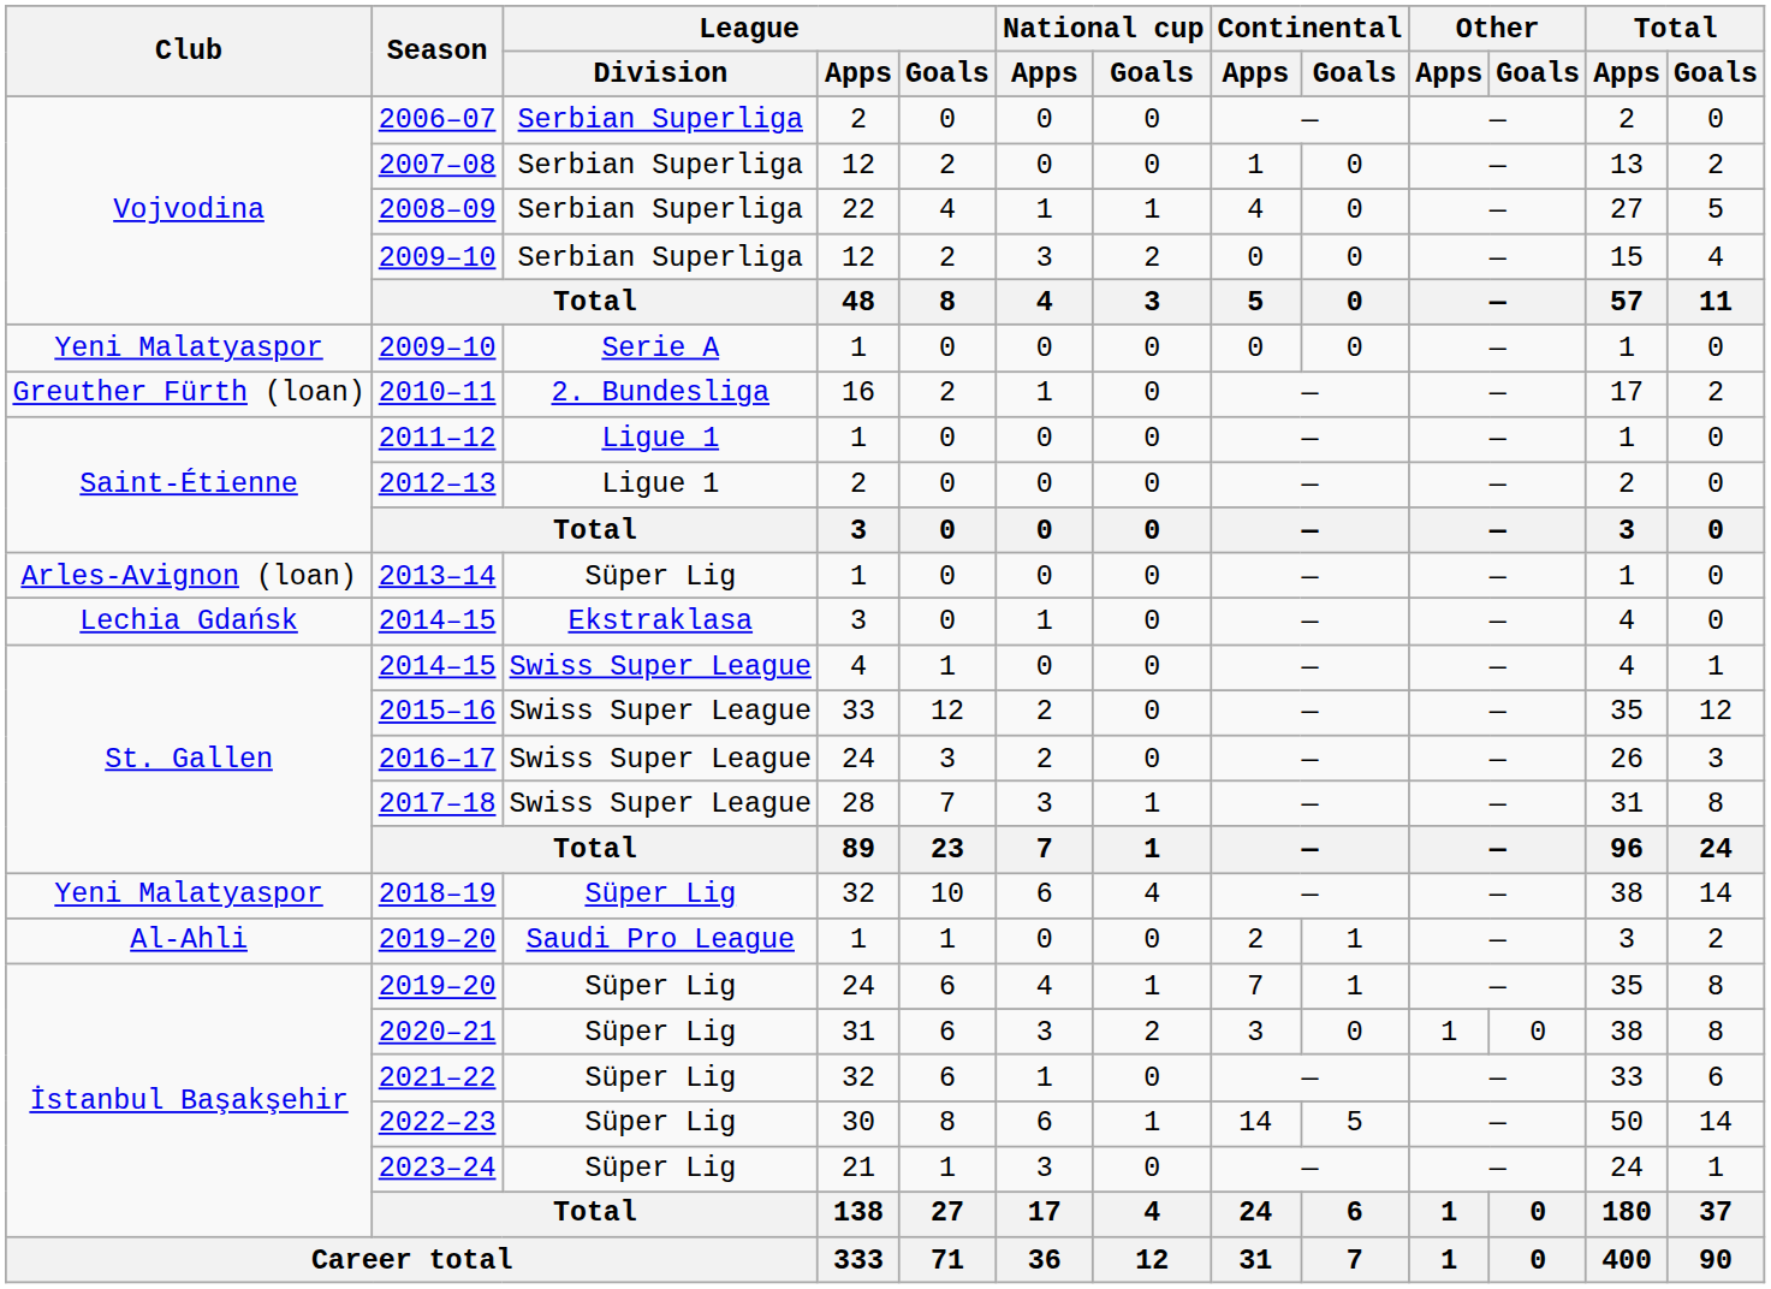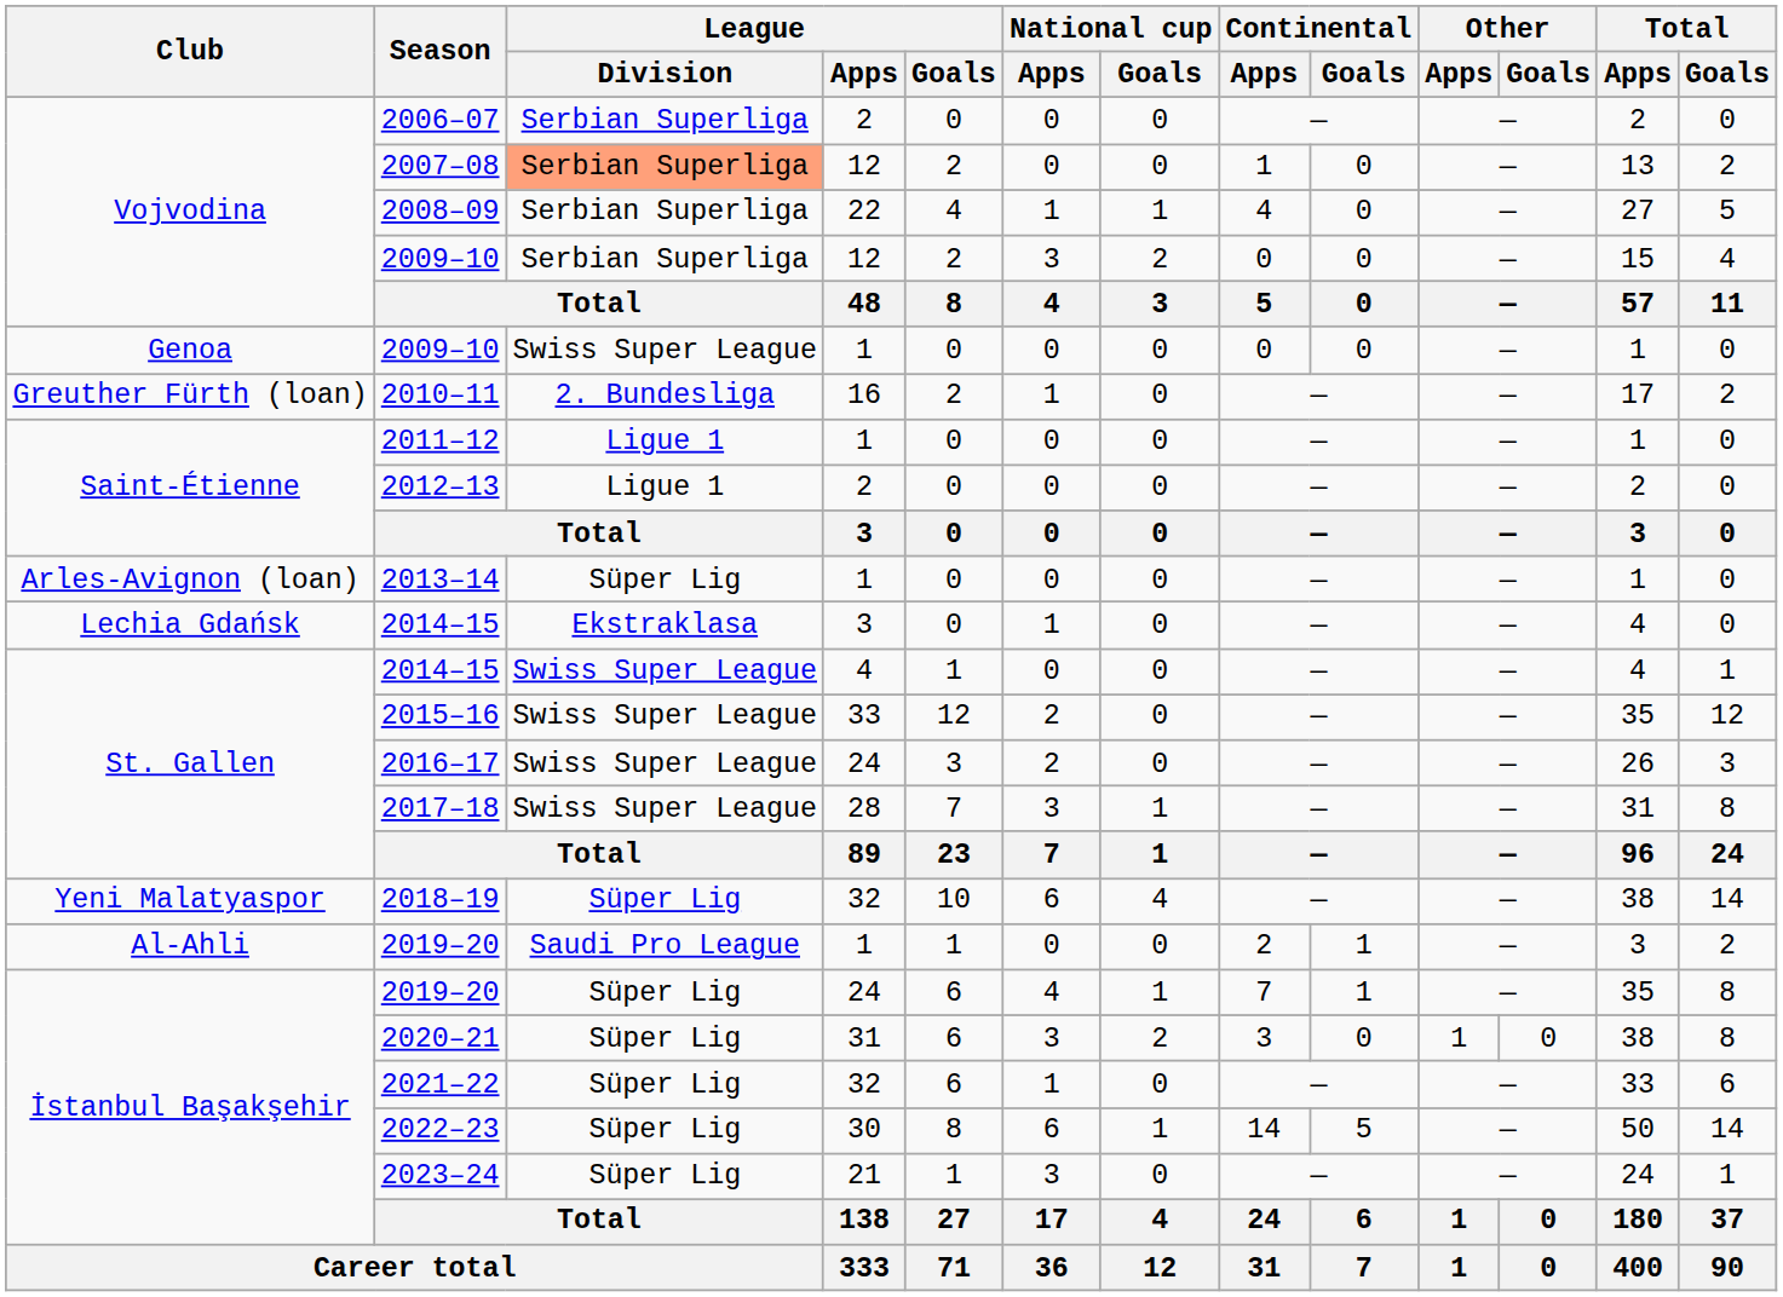 <table class="wikitable" style="text-align:center">
 <tr>
 <th rowspan="2">Club</th>
 <th rowspan="2">Season</th>
 <th colspan="3">League</th>
 <th colspan="2">National cup</th>
 <th colspan="2">Continental</th>
 <th colspan="2">Other</th>
 <th colspan="2">Total</th>
 </tr>
 <tr>
 <th>Division</th>
 <th>Apps</th>
 <th>Goals</th>
 <th>Apps</th>
 <th>Goals</th>
 <th>Apps</th>
 <th>Goals</th>
 <th>Apps</th>
 <th>Goals</th>
 <th>Apps</th>
 <th>Goals</th>
 </tr>
 <tr>
 <td rowspan="5"><a href='#'>Vojvodina</a></td>
 <td><a href='#'>2006–07</a></td>
 <td><a href='#'>Serbian Superliga</a></td>
 <td>2</td>
 <td>0</td>
 <td>0</td>
 <td>0</td>
 <td colspan="2">—</td>
 <td colspan="2">—</td>
 <td>2</td>
 <td>0</td>
 </tr>
 <tr>
 <td><a href='#'>2007–08</a></td>
-<td>Serbian Superliga</td>
+<td style="background: lightsalmon;">Serbian Superliga</td>
 <td>12</td>
 <td>2</td>
 <td>0</td>
 <td>0</td>
 <td>1</td>
 <td>0</td>
 <td colspan="2">—</td>
 <td>13</td>
 <td>2</td>
 </tr>
 <tr>
 <td><a href='#'>2008–09</a></td>
 <td>Serbian Superliga</td>
 <td>22</td>
 <td>4</td>
 <td>1</td>
 <td>1</td>
 <td>4</td>
 <td>0</td>
 <td colspan="2">—</td>
 <td>27</td>
 <td>5</td>
 </tr>
 <tr>
 <td><a href='#'>2009–10</a></td>
 <td>Serbian Superliga</td>
 <td>12</td>
 <td>2</td>
 <td>3</td>
 <td>2</td>
 <td>0</td>
 <td>0</td>
 <td colspan="2">—</td>
 <td>15</td>
 <td>4</td>
 </tr>
 <tr>
 <th colspan="2">Total</th>
 <th>48</th>
 <th>8</th>
 <th>4</th>
 <th>3</th>
 <th>5</th>
 <th>0</th>
 <th colspan="2">—</th>
 <th>57</th>
 <th>11</th>
 </tr>
 <tr>
-<td><a href='#'>Yeni Malatyaspor</a></td>
+<td><a href='#'>Genoa</a></td>
 <td><a href='#'>2009–10</a></td>
-<td><a href='#'>Serie A</a></td>
+<td>Swiss Super League</td>
 <td>1</td>
 <td>0</td>
 <td>0</td>
 <td>0</td>
 <td>0</td>
 <td>0</td>
 <td colspan="2">—</td>
 <td>1</td>
 <td>0</td>
 </tr>
 <tr>
 <td><a href='#'>Greuther Fürth</a> (loan)</td>
 <td><a href='#'>2010–11</a></td>
 <td><a href='#'>2. Bundesliga</a></td>
 <td>16</td>
 <td>2</td>
 <td>1</td>
 <td>0</td>
 <td colspan="2">—</td>
 <td colspan="2">—</td>
 <td>17</td>
 <td>2</td>
 </tr>
 <tr>
 <td rowspan="3"><a href='#'>Saint-Étienne</a></td>
 <td><a href='#'>2011–12</a></td>
 <td><a href='#'>Ligue 1</a></td>
 <td>1</td>
 <td>0</td>
 <td>0</td>
 <td>0</td>
 <td colspan="2">—</td>
 <td colspan="2">—</td>
 <td>1</td>
 <td>0</td>
 </tr>
 <tr>
 <td><a href='#'>2012–13</a></td>
 <td>Ligue 1</td>
 <td>2</td>
 <td>0</td>
 <td>0</td>
 <td>0</td>
 <td colspan="2">—</td>
 <td colspan="2">—</td>
 <td>2</td>
 <td>0</td>
 </tr>
 <tr>
 <th colspan="2">Total</th>
 <th>3</th>
 <th>0</th>
 <th>0</th>
 <th>0</th>
 <th colspan="2">—</th>
 <th colspan="2">—</th>
 <th>3</th>
 <th>0</th>
 </tr>
 <tr>
 <td><a href='#'>Arles-Avignon</a> (loan)</td>
 <td><a href='#'>2013–14</a></td>
 <td>Süper Lig</td>
 <td>1</td>
 <td>0</td>
 <td>0</td>
 <td>0</td>
 <td colspan="2">—</td>
 <td colspan="2">—</td>
 <td>1</td>
 <td>0</td>
 </tr>
 <tr>
 <td><a href='#'>Lechia Gdańsk</a></td>
 <td><a href='#'>2014–15</a></td>
 <td><a href='#'>Ekstraklasa</a></td>
 <td>3</td>
 <td>0</td>
 <td>1</td>
 <td>0</td>
 <td colspan="2">—</td>
 <td colspan="2">—</td>
 <td>4</td>
 <td>0</td>
 </tr>
 <tr>
 <td rowspan="5"><a href='#'>St. Gallen</a></td>
 <td><a href='#'>2014–15</a></td>
 <td><a href='#'>Swiss Super League</a></td>
 <td>4</td>
 <td>1</td>
 <td>0</td>
 <td>0</td>
 <td colspan="2">—</td>
 <td colspan="2">—</td>
 <td>4</td>
 <td>1</td>
 </tr>
 <tr>
 <td><a href='#'>2015–16</a></td>
 <td>Swiss Super League</td>
 <td>33</td>
 <td>12</td>
 <td>2</td>
 <td>0</td>
 <td colspan="2">—</td>
 <td colspan="2">—</td>
 <td>35</td>
 <td>12</td>
 </tr>
 <tr>
 <td><a href='#'>2016–17</a></td>
 <td>Swiss Super League</td>
 <td>24</td>
 <td>3</td>
 <td>2</td>
 <td>0</td>
 <td colspan="2">—</td>
 <td colspan="2">—</td>
 <td>26</td>
 <td>3</td>
 </tr>
 <tr>
 <td><a href='#'>2017–18</a></td>
 <td>Swiss Super League</td>
 <td>28</td>
 <td>7</td>
 <td>3</td>
 <td>1</td>
 <td colspan="2">—</td>
 <td colspan="2">—</td>
 <td>31</td>
 <td>8</td>
 </tr>
 <tr>
 <th colspan="2">Total</th>
 <th>89</th>
 <th>23</th>
 <th>7</th>
 <th>1</th>
 <th colspan="2">—</th>
 <th colspan="2">—</th>
 <th>96</th>
 <th>24</th>
 </tr>
 <tr>
 <td><a href='#'>Yeni Malatyaspor</a></td>
 <td><a href='#'>2018–19</a></td>
 <td><a href='#'>Süper Lig</a></td>
 <td>32</td>
 <td>10</td>
 <td>6</td>
 <td>4</td>
 <td colspan="2">—</td>
 <td colspan="2">—</td>
 <td>38</td>
 <td>14</td>
 </tr>
 <tr>
 <td><a href='#'>Al-Ahli</a></td>
 <td><a href='#'>2019–20</a></td>
 <td><a href='#'>Saudi Pro League</a></td>
 <td>1</td>
 <td>1</td>
 <td>0</td>
 <td>0</td>
 <td>2</td>
 <td>1</td>
 <td colspan="2">—</td>
 <td>3</td>
 <td>2</td>
 </tr>
 <tr>
 <td rowspan="6"><a href='#'>İstanbul Başakşehir</a></td>
 <td><a href='#'>2019–20</a></td>
 <td>Süper Lig</td>
 <td>24</td>
 <td>6</td>
 <td>4</td>
 <td>1</td>
 <td>7</td>
 <td>1</td>
 <td colspan="2">—</td>
 <td>35</td>
 <td>8</td>
 </tr>
 <tr>
 <td><a href='#'>2020–21</a></td>
 <td>Süper Lig</td>
 <td>31</td>
 <td>6</td>
 <td>3</td>
 <td>2</td>
 <td>3</td>
 <td>0</td>
 <td>1</td>
 <td>0</td>
 <td>38</td>
 <td>8</td>
 </tr>
 <tr>
 <td><a href='#'>2021–22</a></td>
 <td>Süper Lig</td>
 <td>32</td>
 <td>6</td>
 <td>1</td>
 <td>0</td>
 <td colspan="2">—</td>
 <td colspan="2">—</td>
 <td>33</td>
 <td>6</td>
 </tr>
 <tr>
 <td><a href='#'>2022–23</a></td>
 <td>Süper Lig</td>
 <td>30</td>
 <td>8</td>
 <td>6</td>
 <td>1</td>
 <td>14</td>
 <td>5</td>
 <td colspan="2">—</td>
 <td>50</td>
 <td>14</td>
 </tr>
 <tr>
 <td><a href='#'>2023–24</a></td>
 <td>Süper Lig</td>
 <td>21</td>
 <td>1</td>
 <td>3</td>
 <td>0</td>
 <td colspan="2">—</td>
 <td colspan="2">—</td>
 <td>24</td>
 <td>1</td>
 </tr>
 <tr>
 <th colspan="2">Total</th>
 <th>138</th>
 <th>27</th>
 <th>17</th>
 <th>4</th>
 <th>24</th>
 <th>6</th>
 <th>1</th>
 <th>0</th>
 <th>180</th>
 <th>37</th>
 </tr>
 <tr>
 <th colspan="3">Career total</th>
 <th>333</th>
 <th>71</th>
 <th>36</th>
 <th>12</th>
 <th>31</th>
 <th>7</th>
 <th>1</th>
 <th>0</th>
 <th>400</th>
 <th>90</th>
 </tr>
 </table>
